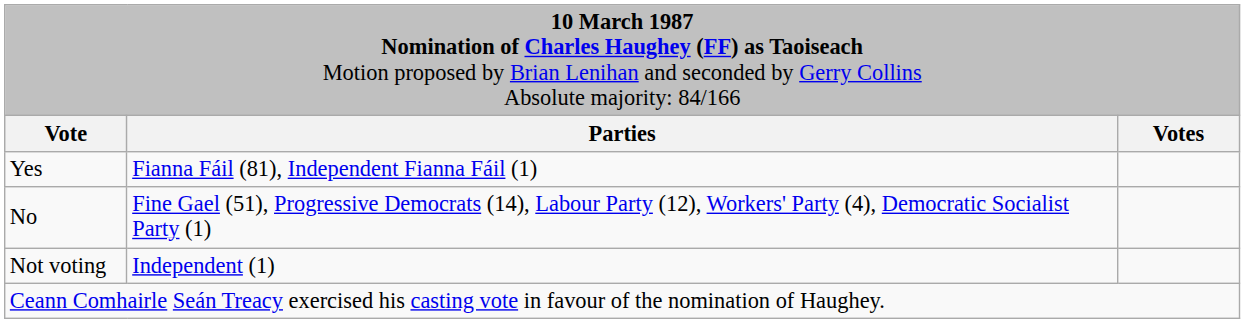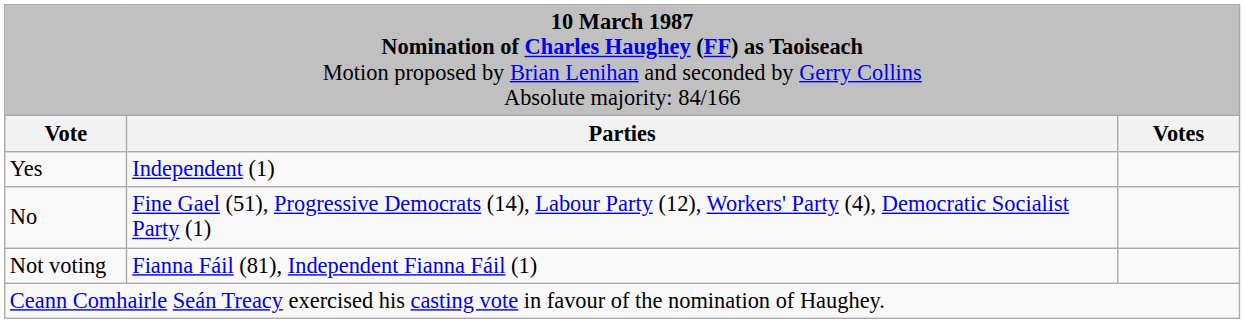 <table class="wikitable">
 <tr>
 <td colspan="3" bgcolor="#C0C0C0" align="center"><strong>10 March 1987<br>Nomination of <a href='#'>Charles Haughey</a> (<a href='#'>FF</a>) as Taoiseach</strong><br>Motion proposed by <a href='#'>Brian Lenihan</a> and seconded by <a href='#'>Gerry Collins</a><br>Absolute majority: 84/166</td>
 </tr>
 <tr bgcolor="#D8D8D8">
 <th width=80px>Vote</th>
 <th width=700px>Parties</th>
 <th width=80px>Votes</th>
 </tr>
 <tr>
 <td>Yes</td>
-<td><a href='#'>Fianna Fáil</a> (81), <a href='#'>Independent Fianna Fáil</a> (1)</td>
+<td><a href='#'>Independent</a> (1)</td>
 <td></td>
 </tr>
 <tr>
 <td>No</td>
 <td><a href='#'>Fine Gael</a> (51), <a href='#'>Progressive Democrats</a> (14), <a href='#'>Labour Party</a> (12), <a href='#'>Workers' Party</a> (4), <a href='#'>Democratic Socialist Party</a> (1)</td>
 <td></td>
 </tr>
 <tr>
 <td>Not voting</td>
-<td><a href='#'>Independent</a> (1)</td>
+<td><a href='#'>Fianna Fáil</a> (81), <a href='#'>Independent Fianna Fáil</a> (1)</td>
 <td></td>
 </tr>
 <tr>
 <td colspan=3><a href='#'>Ceann Comhairle</a> <a href='#'>Seán Treacy</a> exercised his <a href='#'>casting vote</a> in favour of the nomination of Haughey.</td>
 </tr>
 </table>
